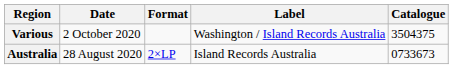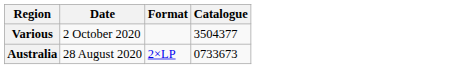 <table class="wikitable plainrowheaders">
 <tr>
 <th scope="col">Region</th>
 <th scope="col">Date</th>
 <th scope="col">Format</th>
-<th scope="col">Label</th>
 <th scope="col">Catalogue</th>
 </tr>
 <tr>
 <th scope="row">Various</th>
 <td>2 October 2020</td>
 <td></td>
-<td>Washington / <a href='#'>Island Records Australia</a></td>
-<td>3504375</td>
+<td>3504377</td>
 </tr>
 <tr>
 <th scope="row">Australia</th>
 <td>28 August 2020</td>
 <td><a href='#'>2×LP</a></td>
-<td>Island Records Australia</td>
 <td>0733673</td>
 </tr>
 </table>
